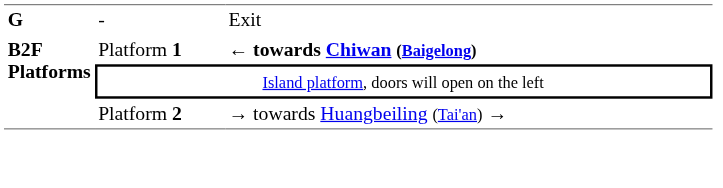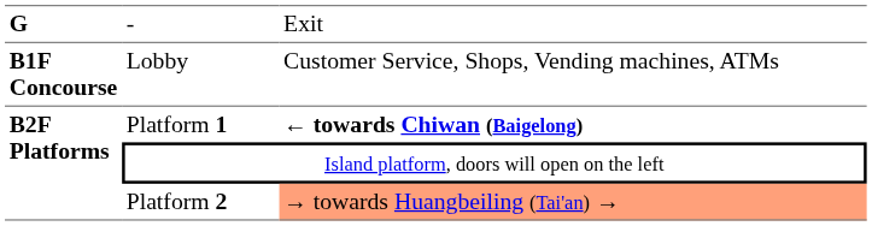 <table table border=0 cellspacing=0 cellpadding=3>
 <tr>
 <td style="border-top:solid 1px gray;" width=50 valign=top><strong>G</strong></td>
 <td style="border-top:solid 1px gray;" width=100 valign=top>-</td>
 <td style="border-top:solid 1px gray;" width=390 valign=top>Exit</td>
+</tr>
+<tr>
+<td style="border-bottom:solid 1px gray; border-top:solid 1px gray;" valign=top width=50><strong>B1F<br>Concourse</strong></td>
+<td style="border-bottom:solid 1px gray; border-top:solid 1px gray;" valign=top width=100>Lobby</td>
+<td style="border-bottom:solid 1px gray; border-top:solid 1px gray;" valign=top width=390>Customer Service, Shops, Vending machines, ATMs</td>
 </tr>
 <tr>
 <td style="border-bottom:solid 1px gray;" rowspan="3" valign=top><strong>B2F<br>Platforms</strong></td>
 <td>Platform <strong>1</strong></td>
 <td><strong>←  towards <a href='#'>Chiwan</a> <small>(<a href='#'>Baigelong</a>)</small></strong></td>
 </tr>
 <tr>
 <td style="border-right:solid 2px black;border-left:solid 2px black;border-top:solid 2px black;border-bottom:solid 2px black;text-align:center;" colspan=2><small><a href='#'>Island platform</a>, doors will open on the left</small></td>
 </tr>
 <tr>
 <td style="border-bottom:solid 1px gray;">Platform <strong>2</strong></td>
-<td style="border-bottom:solid 1px gray;"><span>→</span>  towards <a href='#'>Huangbeiling</a> <small>(<a href='#'>Tai'an</a>)</small> →</td>
+<td style="background: lightsalmon; border-bottom:solid 1px gray;"><span>→</span>  towards <a href='#'>Huangbeiling</a> <small>(<a href='#'>Tai'an</a>)</small> →</td>
 </tr>
 </table>
